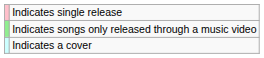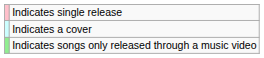 <table class="wikitable" style="font-size:70%;">
 <tr>
 <td style="background-color:pink"></td>
 <td>Indicates single release</td>
 </tr>
 <tr>
+<td style="background-color:#CCFFFF"></td>
+<td>Indicates a cover</td>
+</tr>
+<tr>
 <td style="background-color:lightgreen"></td>
 <td>Indicates songs only released through a music video</td>
 </tr>
-<tr>
-<td style="background-color:#CCFFFF"></td>
-<td>Indicates a cover</td>
-</tr>
 </table>
